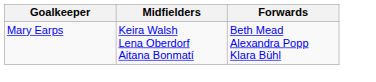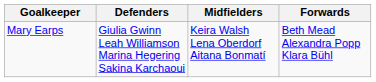 <table class="wikitable">
 <tr>
 <th style="width:25%">Goalkeeper</th>
+<th style="width:25%">Defenders</th>
 <th style="width:25%">Midfielders</th>
 <th style="width:25%">Forwards</th>
 </tr>
 <tr style="vertical-align:top">
 <td> <a href='#'>Mary Earps</a></td>
+<td> <a href='#'>Giulia Gwinn</a><br> <a href='#'>Leah Williamson</a><br> <a href='#'>Marina Hegering</a><br> <a href='#'>Sakina Karchaoui</a></td>
 <td> <a href='#'>Keira Walsh</a><br> <a href='#'>Lena Oberdorf</a><br> <a href='#'>Aitana Bonmatí</a></td>
 <td> <a href='#'>Beth Mead</a><br> <a href='#'>Alexandra Popp</a><br> <a href='#'>Klara Bühl</a></td>
 </tr>
 </table>
